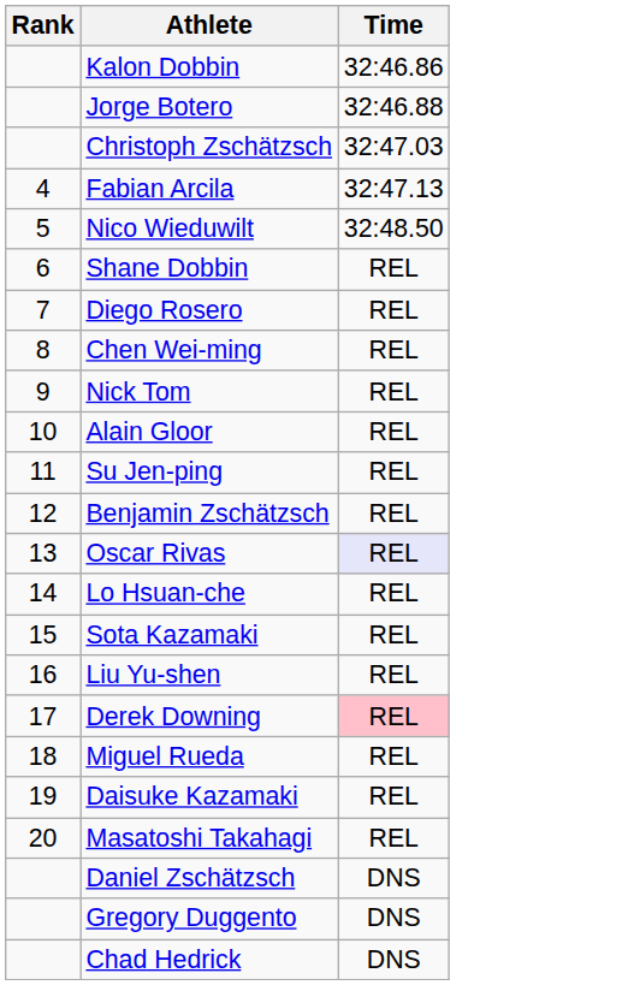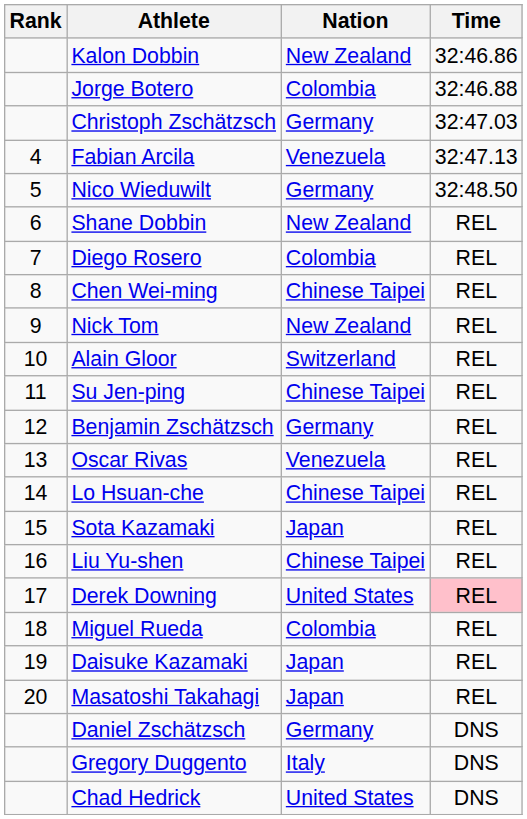 <table class="wikitable sortable" style="text-align:center">
 <tr>
 <th>Rank</th>
 <th>Athlete</th>
+<th>Nation</th>
 <th>Time</th>
 </tr>
 <tr>
 <td></td>
 <td align=left><a href='#'>Kalon Dobbin</a></td>
+<td align=left> <a href='#'>New Zealand</a></td>
 <td>32:46.86</td>
 </tr>
 <tr>
 <td></td>
 <td align=left><a href='#'>Jorge Botero</a></td>
+<td align=left> <a href='#'>Colombia</a></td>
 <td>32:46.88</td>
 </tr>
 <tr>
 <td></td>
 <td align=left><a href='#'>Christoph Zschätzsch</a></td>
+<td align=left> <a href='#'>Germany</a></td>
 <td>32:47.03</td>
 </tr>
 <tr>
 <td>4</td>
 <td align=left><a href='#'>Fabian Arcila</a></td>
+<td align=left> <a href='#'>Venezuela</a></td>
 <td>32:47.13</td>
 </tr>
 <tr>
 <td>5</td>
 <td align=left><a href='#'>Nico Wieduwilt</a></td>
+<td align=left> <a href='#'>Germany</a></td>
 <td>32:48.50</td>
 </tr>
 <tr>
 <td>6</td>
 <td align=left><a href='#'>Shane Dobbin</a></td>
+<td align=left> <a href='#'>New Zealand</a></td>
 <td>REL</td>
 </tr>
 <tr>
 <td>7</td>
 <td align=left><a href='#'>Diego Rosero</a></td>
+<td align=left> <a href='#'>Colombia</a></td>
 <td>REL</td>
 </tr>
 <tr>
 <td>8</td>
 <td align=left><a href='#'>Chen Wei-ming</a></td>
+<td align=left> <a href='#'>Chinese Taipei</a></td>
 <td>REL</td>
 </tr>
 <tr>
 <td>9</td>
 <td align=left><a href='#'>Nick Tom</a></td>
+<td align=left> <a href='#'>New Zealand</a></td>
 <td>REL</td>
 </tr>
 <tr>
 <td>10</td>
 <td align=left><a href='#'>Alain Gloor</a></td>
+<td align=left> <a href='#'>Switzerland</a></td>
 <td>REL</td>
 </tr>
 <tr>
 <td>11</td>
 <td align=left><a href='#'>Su Jen-ping</a></td>
+<td align=left> <a href='#'>Chinese Taipei</a></td>
 <td>REL</td>
 </tr>
 <tr>
 <td>12</td>
 <td align=left><a href='#'>Benjamin Zschätzsch</a></td>
+<td align=left> <a href='#'>Germany</a></td>
 <td>REL</td>
 </tr>
 <tr>
 <td>13</td>
 <td align=left><a href='#'>Oscar Rivas</a></td>
-<td style="background: lavender;">REL</td>
+<td align=left> <a href='#'>Venezuela</a></td>
+<td>REL</td>
 </tr>
 <tr>
 <td>14</td>
 <td align=left><a href='#'>Lo Hsuan-che</a></td>
+<td align=left> <a href='#'>Chinese Taipei</a></td>
 <td>REL</td>
 </tr>
 <tr>
 <td>15</td>
 <td align=left><a href='#'>Sota Kazamaki</a></td>
+<td align=left> <a href='#'>Japan</a></td>
 <td>REL</td>
 </tr>
 <tr>
 <td>16</td>
 <td align=left><a href='#'>Liu Yu-shen</a></td>
+<td align=left> <a href='#'>Chinese Taipei</a></td>
 <td>REL</td>
 </tr>
 <tr>
 <td>17</td>
 <td align=left><a href='#'>Derek Downing</a></td>
+<td align=left> <a href='#'>United States</a></td>
 <td style="background: pink;">REL</td>
 </tr>
 <tr>
 <td>18</td>
 <td align=left><a href='#'>Miguel Rueda</a></td>
+<td align=left> <a href='#'>Colombia</a></td>
 <td>REL</td>
 </tr>
 <tr>
 <td>19</td>
 <td align=left><a href='#'>Daisuke Kazamaki</a></td>
+<td align=left> <a href='#'>Japan</a></td>
 <td>REL</td>
 </tr>
 <tr>
 <td>20</td>
 <td align=left><a href='#'>Masatoshi Takahagi</a></td>
+<td align=left> <a href='#'>Japan</a></td>
 <td>REL</td>
 </tr>
 <tr>
 <td></td>
 <td align=left><a href='#'>Daniel Zschätzsch</a></td>
+<td align=left> <a href='#'>Germany</a></td>
 <td>DNS</td>
 </tr>
 <tr>
 <td></td>
 <td align=left><a href='#'>Gregory Duggento</a></td>
+<td align=left> <a href='#'>Italy</a></td>
 <td>DNS</td>
 </tr>
 <tr>
 <td></td>
 <td align=left><a href='#'>Chad Hedrick</a></td>
+<td align=left> <a href='#'>United States</a></td>
 <td>DNS</td>
 </tr>
 </table>
